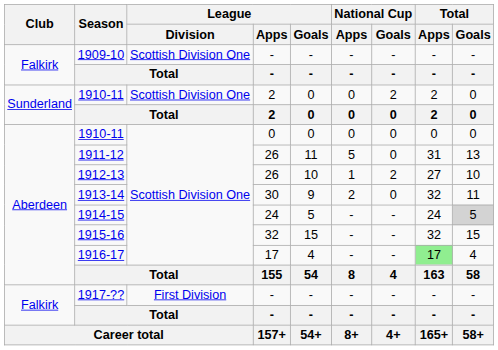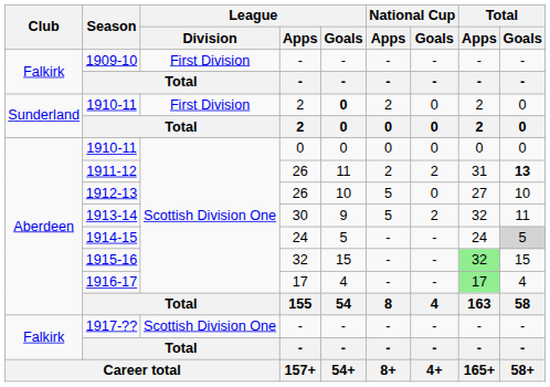 <table class="wikitable" style="text-align:center">
 <tr>
 <th rowspan="2">Club</th>
 <th rowspan="2">Season</th>
 <th colspan="3">League</th>
 <th colspan="2">National Cup</th>
 <th colspan="2">Total</th>
 </tr>
 <tr>
 <th>Division</th>
 <th>Apps</th>
 <th>Goals</th>
 <th>Apps</th>
 <th>Goals</th>
 <th>Apps</th>
 <th>Goals</th>
 </tr>
 <tr>
 <td rowspan="2"><a href='#'>Falkirk</a></td>
 <td><a href='#'>1909-10</a></td>
-<td><a href='#'>Scottish Division One</a></td>
+<td><a href='#'>First Division</a></td>
 <td>-</td>
 <td>-</td>
 <td>-</td>
 <td>-</td>
 <td>-</td>
 <td>-</td>
 </tr>
 <tr>
 <th colspan="2">Total</th>
 <th>-</th>
 <th>-</th>
 <th>-</th>
 <th>-</th>
 <th>-</th>
 <th>-</th>
 </tr>
 <tr>
 <td rowspan="2"><a href='#'>Sunderland</a></td>
 <td><a href='#'>1910-11</a></td>
-<td><a href='#'>Scottish Division One</a></td>
+<td><a href='#'>First Division</a></td>
+<td>2</td>
+<td><strong>0</strong></td>
 <td>2</td>
 <td>0</td>
-<td>0</td>
-<td>2</td>
 <td>2</td>
 <td>0</td>
 </tr>
 <tr>
 <th colspan="2">Total</th>
 <th>2</th>
 <th>0</th>
 <th>0</th>
 <th>0</th>
 <th>2</th>
 <th>0</th>
 </tr>
 <tr>
 <td rowspan="8"><a href='#'>Aberdeen</a></td>
 <td><a href='#'>1910-11</a></td>
 <td rowspan="7"><a href='#'>Scottish Division One</a></td>
 <td>0</td>
 <td>0</td>
 <td>0</td>
 <td>0</td>
 <td>0</td>
 <td>0</td>
 </tr>
 <tr>
 <td><a href='#'>1911-12</a></td>
 <td>26</td>
 <td>11</td>
-<td>5</td>
-<td>0</td>
+<td>2</td>
+<td>2</td>
 <td>31</td>
-<td>13</td>
+<td><strong>13</strong></td>
 </tr>
 <tr>
 <td><a href='#'>1912-13</a></td>
 <td>26</td>
 <td>10</td>
-<td>1</td>
-<td>2</td>
+<td>5</td>
+<td>0</td>
 <td>27</td>
 <td>10</td>
 </tr>
 <tr>
 <td><a href='#'>1913-14</a></td>
 <td>30</td>
 <td>9</td>
+<td>5</td>
 <td>2</td>
-<td>0</td>
 <td>32</td>
 <td>11</td>
 </tr>
 <tr>
 <td><a href='#'>1914-15</a></td>
 <td>24</td>
 <td>5</td>
 <td>-</td>
 <td>-</td>
 <td>24</td>
 <td style="background: lightgrey;">5</td>
 </tr>
 <tr>
 <td><a href='#'>1915-16</a></td>
 <td>32</td>
 <td>15</td>
 <td>-</td>
 <td>-</td>
-<td>32</td>
+<td style="background: lightgreen;">32</td>
 <td>15</td>
 </tr>
 <tr>
 <td><a href='#'>1916-17</a></td>
 <td>17</td>
 <td>4</td>
 <td>-</td>
 <td>-</td>
 <td style="background: lightgreen;">17</td>
 <td>4</td>
 </tr>
 <tr>
 <th colspan="2">Total</th>
 <th>155</th>
 <th>54</th>
 <th>8</th>
 <th>4</th>
 <th>163</th>
 <th>58</th>
 </tr>
 <tr>
 <td rowspan="2"><a href='#'>Falkirk</a></td>
 <td><a href='#'>1917-??</a></td>
-<td><a href='#'>First Division</a></td>
+<td><a href='#'>Scottish Division One</a></td>
 <td>-</td>
 <td>-</td>
 <td>-</td>
 <td>-</td>
 <td>-</td>
 <td>-</td>
 </tr>
 <tr>
 <th colspan="2">Total</th>
 <th>-</th>
 <th>-</th>
 <th>-</th>
 <th>-</th>
 <th>-</th>
 <th>-</th>
 </tr>
 <tr>
 <th colspan="3">Career total</th>
 <th>157+</th>
 <th>54+</th>
 <th>8+</th>
 <th>4+</th>
 <th>165+</th>
 <th>58+</th>
 </tr>
 </table>
